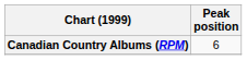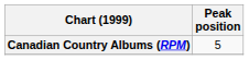 <table class="wikitable sortable plainrowheaders" style="text-align:center">
 <tr>
 <th scope="col">Chart (1999)</th>
 <th scope="col">Peak<br> position</th>
 </tr>
 <tr>
 <th scope="row">Canadian Country Albums (<em><a href='#'>RPM</a></em>)</th>
-<td>6</td>
+<td>5</td>
 </tr>
 <tr>
 </tr>
 <tr>
 </tr>
 </table>
